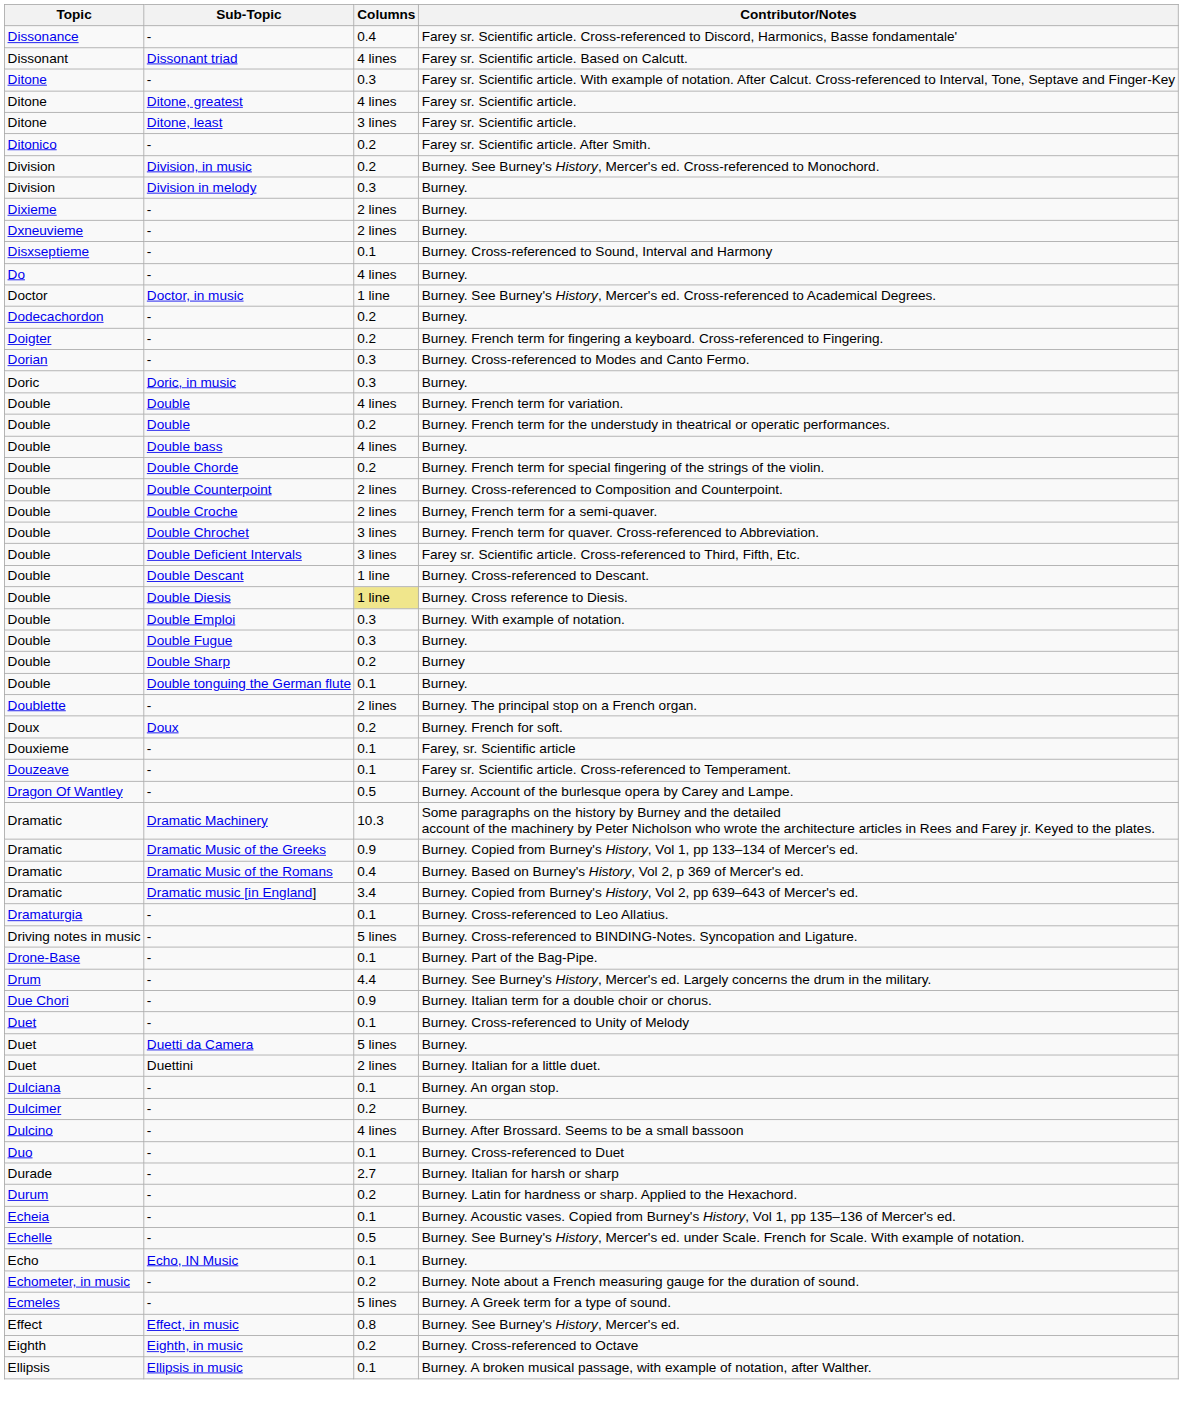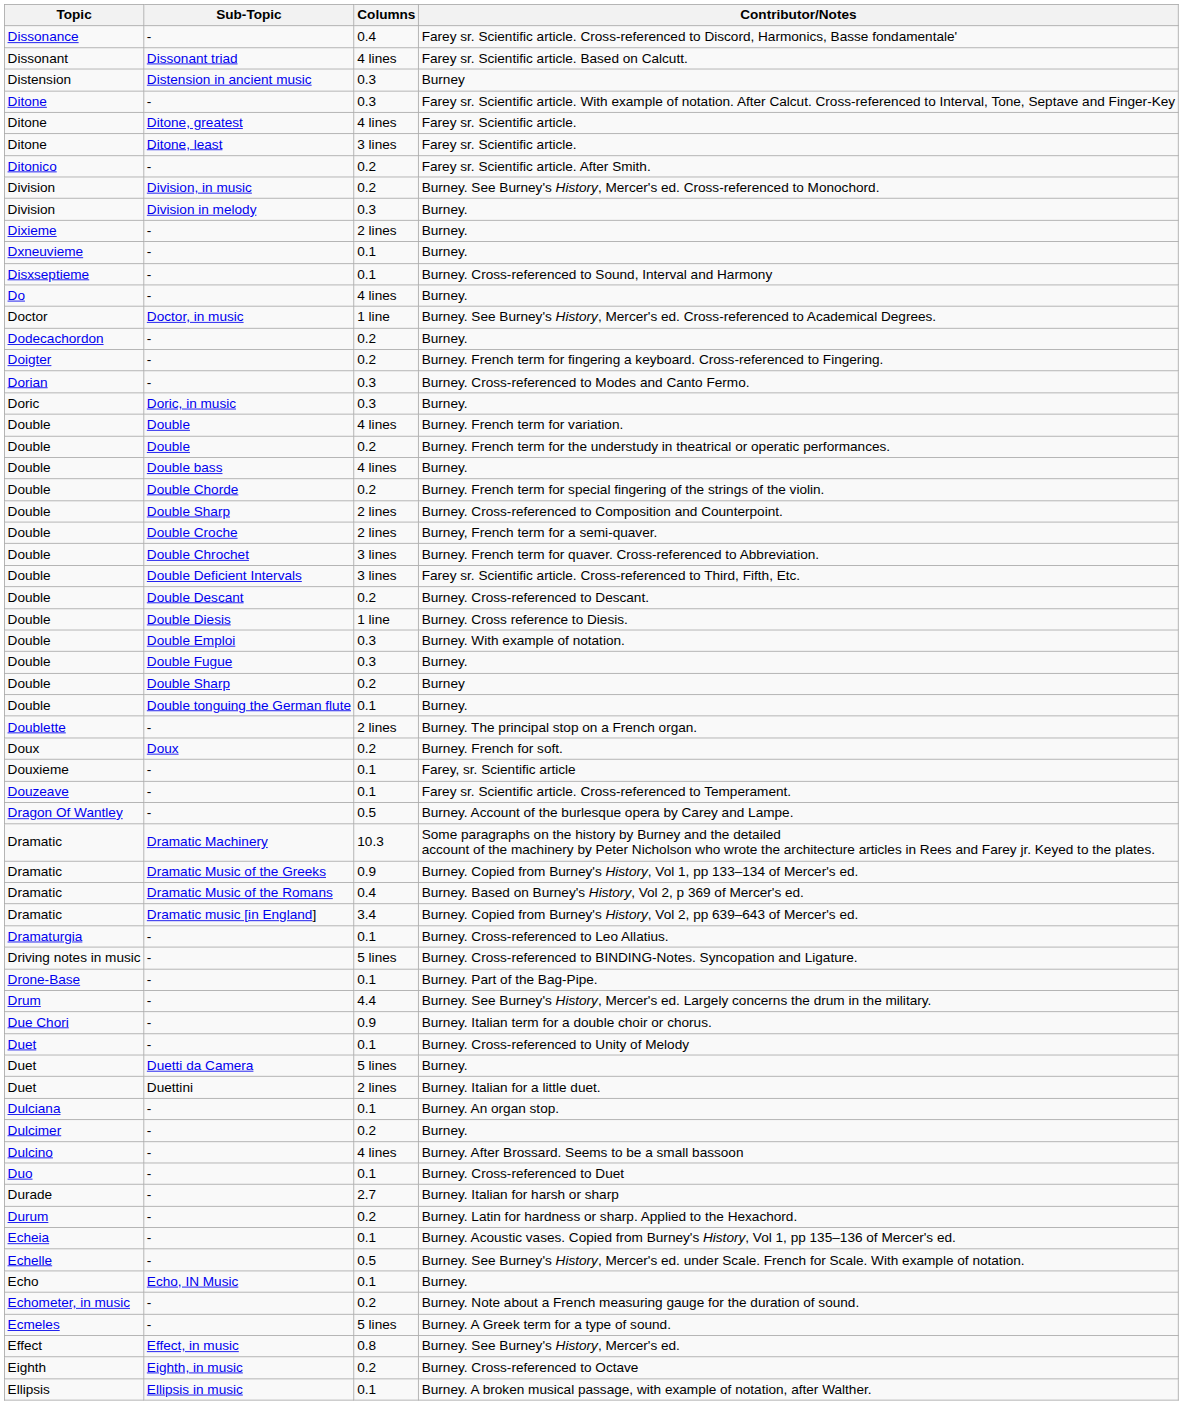 <table class="wikitable">
 <tr>
 <th>Topic</th>
 <th>Sub-Topic</th>
 <th>Columns</th>
 <th>Contributor/Notes</th>
 </tr>
 <tr>
 <td><a href='#'>Dissonance</a></td>
 <td>-</td>
 <td>0.4</td>
 <td>Farey sr. Scientific article. Cross-referenced to Discord, Harmonics, Basse fondamentale'</td>
 </tr>
 <tr>
 <td>Dissonant</td>
 <td><a href='#'>Dissonant triad</a></td>
 <td>4 lines</td>
 <td>Farey sr. Scientific article. Based on Calcutt.</td>
+</tr>
+<tr>
+<td>Distension</td>
+<td><a href='#'>Distension in ancient music</a></td>
+<td>0.3</td>
+<td>Burney</td>
 </tr>
 <tr _>
 <td><a href='#'>Ditone</a></td>
 <td>-</td>
 <td>0.3</td>
 <td>Farey sr. Scientific article. With example of notation. After Calcut. Cross-referenced to Interval, Tone, Septave and Finger-Key</td>
 </tr>
 <tr>
 <td>Ditone</td>
 <td><a href='#'>Ditone, greatest</a></td>
 <td>4 lines</td>
 <td>Farey sr. Scientific article.</td>
 </tr>
 <tr>
 <td>Ditone</td>
 <td><a href='#'>Ditone, least</a></td>
 <td>3 lines</td>
 <td>Farey sr. Scientific article.</td>
 </tr>
 <tr>
 <td><a href='#'>Ditonico</a></td>
 <td>-</td>
 <td>0.2</td>
 <td>Farey sr. Scientific article. After Smith.</td>
 </tr>
 <tr>
 <td>Division</td>
 <td><a href='#'>Division, in music</a></td>
 <td>0.2</td>
 <td>Burney. See Burney's <em>History</em>, Mercer's ed. Cross-referenced to Monochord.</td>
 </tr>
 <tr>
 <td>Division</td>
 <td><a href='#'>Division in melody</a></td>
 <td>0.3</td>
 <td>Burney.</td>
 </tr>
 <tr>
 <td><a href='#'>Dixieme</a></td>
 <td>-</td>
 <td>2 lines</td>
 <td>Burney.</td>
 </tr>
 <tr>
 <td><a href='#'>Dxneuvieme</a></td>
 <td>-</td>
-<td>2 lines</td>
+<td>0.1</td>
 <td>Burney.</td>
 </tr>
 <tr>
 <td><a href='#'>Disxseptieme</a></td>
 <td>-</td>
 <td>0.1</td>
 <td>Burney. Cross-referenced to Sound, Interval and Harmony</td>
 </tr>
 <tr>
 <td><a href='#'>Do</a></td>
 <td>-</td>
 <td>4 lines</td>
 <td>Burney.</td>
 </tr>
 <tr>
 <td>Doctor</td>
 <td><a href='#'>Doctor, in music</a></td>
 <td>1 line</td>
 <td>Burney. See Burney's <em>History</em>, Mercer's ed. Cross-referenced to Academical Degrees.</td>
 </tr>
 <tr>
 <td><a href='#'>Dodecachordon</a></td>
 <td>-</td>
 <td>0.2</td>
 <td>Burney.</td>
 </tr>
 <tr>
 <td><a href='#'>Doigter</a></td>
 <td>-</td>
 <td>0.2</td>
 <td>Burney. French term for fingering a keyboard. Cross-referenced to Fingering.</td>
 </tr>
 <tr>
 <td><a href='#'>Dorian</a></td>
 <td>-</td>
 <td>0.3</td>
 <td>Burney. Cross-referenced to Modes and Canto Fermo.</td>
 </tr>
 <tr>
 <td>Doric</td>
 <td><a href='#'>Doric, in music</a></td>
 <td>0.3</td>
 <td>Burney.</td>
 </tr>
 <tr>
 <td>Double</td>
 <td><a href='#'>Double</a></td>
 <td>4 lines</td>
 <td>Burney. French term for variation.</td>
 </tr>
 <tr>
 <td>Double</td>
 <td><a href='#'>Double</a></td>
 <td>0.2</td>
 <td>Burney. French term for the understudy in theatrical or operatic performances.</td>
 </tr>
 <tr>
 <td>Double</td>
 <td><a href='#'>Double bass</a></td>
 <td>4 lines</td>
 <td>Burney.</td>
 </tr>
 <tr>
 <td>Double</td>
 <td><a href='#'>Double Chorde</a></td>
 <td>0.2</td>
 <td>Burney. French term for special fingering of the strings of the violin.</td>
 </tr>
 <tr>
 <td>Double</td>
-<td><a href='#'>Double Counterpoint</a></td>
+<td><a href='#'>Double Sharp</a></td>
 <td>2 lines</td>
 <td>Burney. Cross-referenced to Composition and Counterpoint.</td>
 </tr>
 <tr>
 <td>Double</td>
 <td><a href='#'>Double Croche</a></td>
 <td>2 lines</td>
 <td>Burney, French term for a semi-quaver.</td>
 </tr>
 <tr>
 <td>Double</td>
 <td><a href='#'>Double Chrochet</a></td>
 <td>3 lines</td>
 <td>Burney. French term for quaver. Cross-referenced to Abbreviation.</td>
 </tr>
 <tr>
 <td>Double</td>
 <td><a href='#'>Double Deficient Intervals</a></td>
 <td>3 lines</td>
 <td>Farey sr. Scientific article. Cross-referenced to Third, Fifth, Etc.</td>
 </tr>
 <tr>
 <td>Double</td>
 <td><a href='#'>Double Descant</a></td>
-<td>1 line</td>
+<td>0.2</td>
 <td>Burney. Cross-referenced to Descant.</td>
 </tr>
 <tr>
 <td>Double</td>
 <td><a href='#'>Double Diesis</a></td>
-<td style="background: khaki;">1 line</td>
+<td>1 line</td>
 <td>Burney. Cross reference to Diesis.</td>
 </tr>
 <tr>
 <td>Double</td>
 <td><a href='#'>Double Emploi</a></td>
 <td>0.3</td>
 <td>Burney. With example of notation.</td>
 </tr>
 <tr>
 <td>Double</td>
 <td><a href='#'>Double Fugue</a></td>
 <td>0.3</td>
 <td>Burney.</td>
 </tr>
 <tr>
 <td>Double</td>
 <td><a href='#'>Double Sharp</a></td>
 <td>0.2</td>
 <td>Burney</td>
 </tr>
 <tr>
 <td>Double</td>
 <td><a href='#'>Double tonguing the German flute</a></td>
 <td>0.1</td>
 <td>Burney.</td>
 </tr>
 <tr>
 <td><a href='#'>Doublette</a></td>
 <td>-</td>
 <td>2 lines</td>
 <td>Burney. The principal stop on a French organ.</td>
 </tr>
 <tr>
 <td>Doux</td>
 <td><a href='#'>Doux</a></td>
 <td>0.2</td>
 <td>Burney. French for soft.</td>
 </tr>
 <tr>
 <td>Douxieme</td>
 <td>-</td>
 <td>0.1</td>
 <td>Farey, sr. Scientific article</td>
 </tr>
 <tr>
 <td><a href='#'>Douzeave</a></td>
 <td>-</td>
 <td>0.1</td>
 <td>Farey sr. Scientific article. Cross-referenced to Temperament.</td>
 </tr>
 <tr>
 <td><a href='#'>Dragon Of Wantley</a></td>
 <td>-</td>
 <td>0.5</td>
 <td>Burney. Account of the burlesque opera by Carey and Lampe.</td>
 </tr>
 <tr>
 <td>Dramatic</td>
 <td><a href='#'>Dramatic Machinery</a></td>
 <td>10.3</td>
 <td>Some paragraphs on the history by Burney and the detailed<br>account of the machinery by Peter Nicholson who wrote the architecture articles in Rees and Farey jr. Keyed to the plates.</td>
 </tr>
 <tr>
 <td>Dramatic</td>
 <td><a href='#'>Dramatic Music of the Greeks</a></td>
 <td>0.9</td>
 <td>Burney. Copied from Burney's <em>History</em>, Vol 1, pp 133–134 of Mercer's ed.</td>
 </tr>
 <tr>
 <td>Dramatic</td>
 <td><a href='#'>Dramatic Music of the Romans</a></td>
 <td>0.4</td>
 <td>Burney. Based on Burney's <em>History</em>, Vol 2, p 369 of Mercer's ed.</td>
 </tr>
 <tr>
 <td>Dramatic</td>
 <td><a href='#'> Dramatic music [in England</a>]</td>
 <td>3.4</td>
 <td>Burney. Copied from Burney's <em>History</em>, Vol 2, pp 639–643 of Mercer's ed.</td>
 </tr>
 <tr>
 <td><a href='#'>Dramaturgia</a></td>
 <td>-</td>
 <td>0.1</td>
 <td>Burney. Cross-referenced to Leo Allatius.</td>
 </tr>
 <tr>
 <td>Driving notes in music</td>
 <td>-</td>
 <td>5 lines</td>
 <td>Burney. Cross-referenced to BINDING-Notes. Syncopation and Ligature.</td>
 </tr>
 <tr>
 <td><a href='#'>Drone-Base</a></td>
 <td>-</td>
 <td>0.1</td>
 <td>Burney. Part of the Bag-Pipe.</td>
 </tr>
 <tr>
 <td><a href='#'>Drum</a></td>
 <td>-</td>
 <td>4.4</td>
 <td>Burney. See Burney's <em>History</em>, Mercer's ed. Largely concerns the drum in the military.</td>
 </tr>
 <tr>
 <td><a href='#'>Due Chori</a></td>
 <td>-</td>
 <td>0.9</td>
 <td>Burney. Italian term for a double choir or chorus.</td>
 </tr>
 <tr>
 <td><a href='#'>Duet</a></td>
 <td>-</td>
 <td>0.1</td>
 <td>Burney. Cross-referenced to Unity of Melody</td>
 </tr>
 <tr>
 <td>Duet</td>
 <td><a href='#'>Duetti da Camera</a></td>
 <td>5 lines</td>
 <td>Burney.</td>
 </tr>
 <tr>
 <td>Duet</td>
 <td>Duettini</td>
 <td>2 lines</td>
 <td>Burney. Italian for a little duet.</td>
 </tr>
 <tr>
 <td><a href='#'>Dulciana</a></td>
 <td>-</td>
 <td>0.1</td>
 <td>Burney. An organ stop.</td>
 </tr>
 <tr>
 <td><a href='#'>Dulcimer</a></td>
 <td>-</td>
 <td>0.2</td>
 <td>Burney.</td>
 </tr>
 <tr>
 <td><a href='#'>Dulcino</a></td>
 <td>-</td>
 <td>4 lines</td>
 <td>Burney. After Brossard. Seems to be a small bassoon</td>
 </tr>
 <tr>
 <td><a href='#'>Duo</a></td>
 <td>-</td>
 <td>0.1</td>
 <td>Burney. Cross-referenced to Duet</td>
 </tr>
 <tr>
 <td>Durade</td>
 <td>-</td>
 <td>2.7</td>
 <td>Burney. Italian for harsh or sharp</td>
 </tr>
 <tr>
 <td><a href='#'>Durum</a></td>
 <td>-</td>
 <td>0.2</td>
 <td>Burney. Latin for hardness or sharp. Applied to the Hexachord.</td>
 </tr>
 <tr>
 <td><a href='#'>Echeia</a></td>
 <td>-</td>
 <td>0.1</td>
 <td>Burney. Acoustic vases. Copied from Burney's <em>History</em>, Vol 1, pp 135–136 of Mercer's ed.</td>
 </tr>
 <tr>
 <td><a href='#'>Echelle</a></td>
 <td>-</td>
 <td>0.5</td>
 <td>Burney.  See Burney's <em>History</em>, Mercer's ed. under Scale. French for Scale. With example of notation.</td>
 </tr>
 <tr>
 <td>Echo</td>
 <td><a href='#'>Echo, IN Music</a></td>
 <td>0.1</td>
 <td>Burney.</td>
 </tr>
 <tr>
 <td><a href='#'>Echometer, in music</a></td>
 <td>-</td>
 <td>0.2</td>
 <td>Burney. Note about a French measuring gauge for the duration of sound.</td>
 </tr>
 <tr>
 <td><a href='#'>Ecmeles</a></td>
 <td>-</td>
 <td>5 lines</td>
 <td>Burney. A Greek term for a type of sound.</td>
 </tr>
 <tr>
 <td>Effect</td>
 <td><a href='#'>Effect, in music</a></td>
 <td>0.8</td>
 <td>Burney. See Burney's <em>History</em>, Mercer's ed.</td>
 </tr>
 <tr>
 <td>Eighth</td>
 <td><a href='#'>Eighth, in music</a></td>
 <td>0.2</td>
 <td>Burney. Cross-referenced to Octave</td>
 </tr>
 <tr>
 <td>Ellipsis</td>
 <td><a href='#'>Ellipsis in music</a></td>
 <td>0.1</td>
 <td>Burney. A broken musical passage, with example of notation, after Walther.</td>
 </tr>
 </table>
